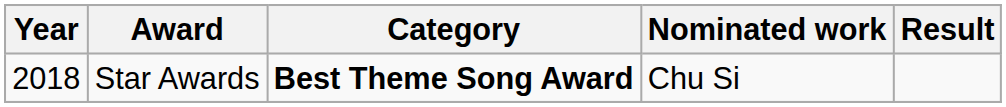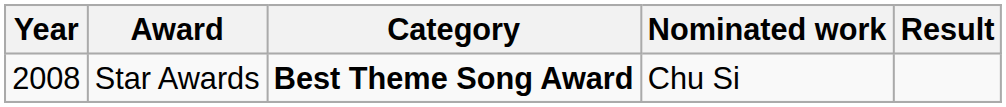 <table class="wikitable" style="font-size: 95%">
 <tr>
 <th>Year</th>
 <th>Award</th>
 <th>Category</th>
 <th>Nominated work</th>
 <th>Result</th>
 </tr>
 <tr>
-<td>2018</td>
+<td>2008</td>
 <td>Star Awards</td>
 <td><strong>Best Theme Song Award</strong></td>
 <td>Chu Si</td>
 <td></td>
 </tr>
 <tr>
 </tr>
 </table>
